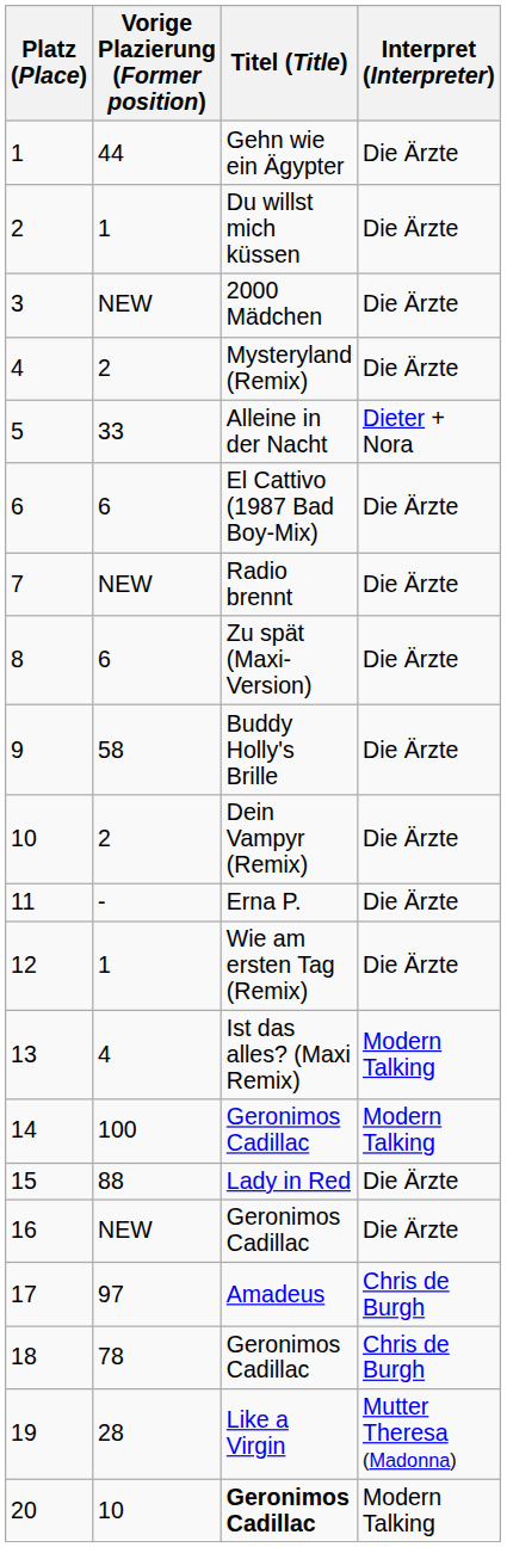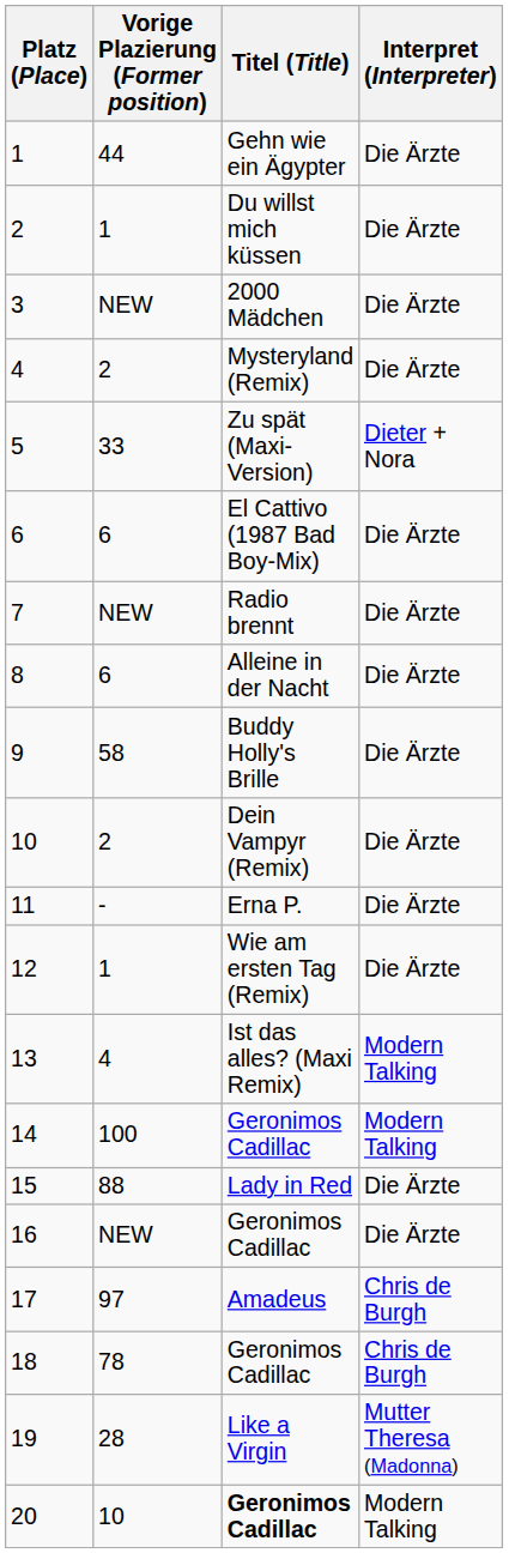 <table class="wikitable">
 <tr>
 <th width="10">Platz (<em>Place</em>)</th>
 <th width="10">Vorige Plazierung (<em>Former position</em>)</th>
 <th width="10">Titel (<em>Title</em>)</th>
 <th width="10">Interpret (<em>Interpreter</em>)</th>
 </tr>
 <tr>
 <td>1</td>
 <td>44</td>
 <td>Gehn wie ein Ägypter</td>
 <td>Die Ärzte</td>
 </tr>
 <tr>
 <td>2</td>
 <td>1</td>
 <td>Du willst mich küssen</td>
 <td>Die Ärzte</td>
 </tr>
 <tr>
 <td>3</td>
 <td>NEW</td>
 <td>2000 Mädchen</td>
 <td>Die Ärzte</td>
 </tr>
 <tr>
 <td>4</td>
 <td>2</td>
 <td>Mysteryland (Remix)</td>
 <td>Die Ärzte</td>
 </tr>
 <tr>
 <td>5</td>
 <td>33</td>
-<td>Alleine in der Nacht</td>
+<td>Zu spät (Maxi-Version)</td>
 <td><a href='#'>Dieter</a> + Nora</td>
 </tr>
 <tr>
 <td>6</td>
 <td>6</td>
 <td>El Cattivo (1987 Bad Boy-Mix)</td>
 <td>Die Ärzte</td>
 </tr>
 <tr>
 <td>7</td>
 <td>NEW</td>
 <td>Radio brennt</td>
 <td>Die Ärzte</td>
 </tr>
 <tr>
 <td>8</td>
 <td>6</td>
-<td>Zu spät (Maxi-Version)</td>
+<td>Alleine in der Nacht</td>
 <td>Die Ärzte</td>
 </tr>
 <tr>
 <td>9</td>
 <td>58</td>
 <td>Buddy Holly's Brille</td>
 <td>Die Ärzte</td>
 </tr>
 <tr>
 <td>10</td>
 <td>2</td>
 <td>Dein Vampyr (Remix)</td>
 <td>Die Ärzte</td>
 </tr>
 <tr>
 <td>11</td>
 <td>-</td>
 <td>Erna P.</td>
 <td>Die Ärzte</td>
 </tr>
 <tr>
 <td>12</td>
 <td>1</td>
 <td>Wie am ersten Tag (Remix)</td>
 <td>Die Ärzte</td>
 </tr>
 <tr>
 <td>13</td>
 <td>4</td>
 <td>Ist das alles? (Maxi Remix)</td>
 <td><a href='#'>Modern Talking</a></td>
 </tr>
 <tr>
 <td>14</td>
 <td>100</td>
 <td><a href='#'>Geronimos Cadillac</a></td>
 <td><a href='#'>Modern Talking</a></td>
 </tr>
 <tr>
 <td>15</td>
 <td>88</td>
 <td><a href='#'>Lady in Red</a></td>
 <td>Die Ärzte</td>
 </tr>
 <tr>
 <td>16</td>
 <td>NEW</td>
 <td>Geronimos Cadillac</td>
 <td>Die Ärzte</td>
 </tr>
 <tr>
 <td>17</td>
 <td>97</td>
 <td><a href='#'>Amadeus</a></td>
 <td><a href='#'>Chris de Burgh</a></td>
 </tr>
 <tr>
 <td>18</td>
 <td>78</td>
 <td>Geronimos Cadillac</td>
 <td><a href='#'>Chris de Burgh</a></td>
 </tr>
 <tr>
 <td>19</td>
 <td>28</td>
 <td><a href='#'>Like a Virgin</a></td>
 <td><a href='#'>Mutter Theresa</a> <br><small>(<a href='#'>Madonna</a>)</small></td>
 </tr>
 <tr>
 <td>20</td>
 <td>10</td>
 <td><strong>Geronimos Cadillac</strong></td>
 <td>Modern Talking</td>
 </tr>
 <tr>
 </tr>
 </table>
